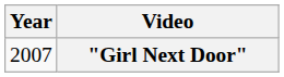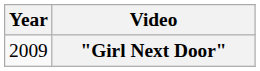 <table class="wikitable plainrowheaders">
 <tr>
 <th>Year</th>
 <th style="width:10em;">Video</th>
 </tr>
 <tr>
-<td>2007</td>
+<td>2009</td>
 <th scope="row">"Girl Next Door"</th>
 </tr>
 </table>
